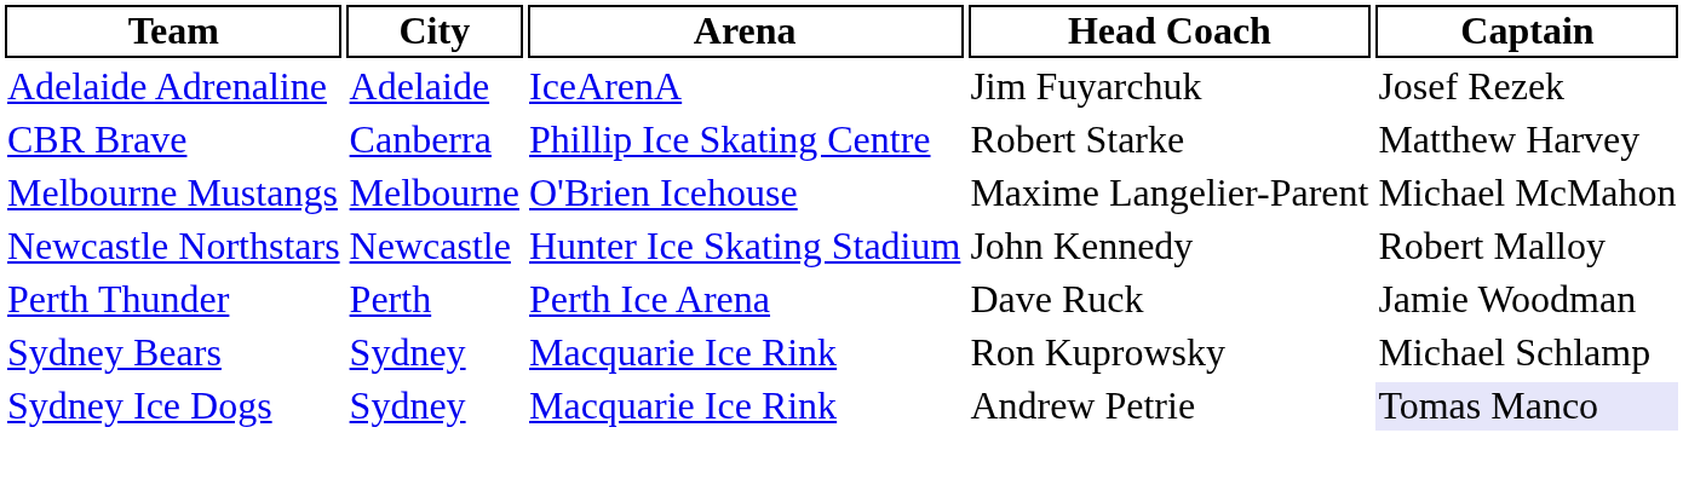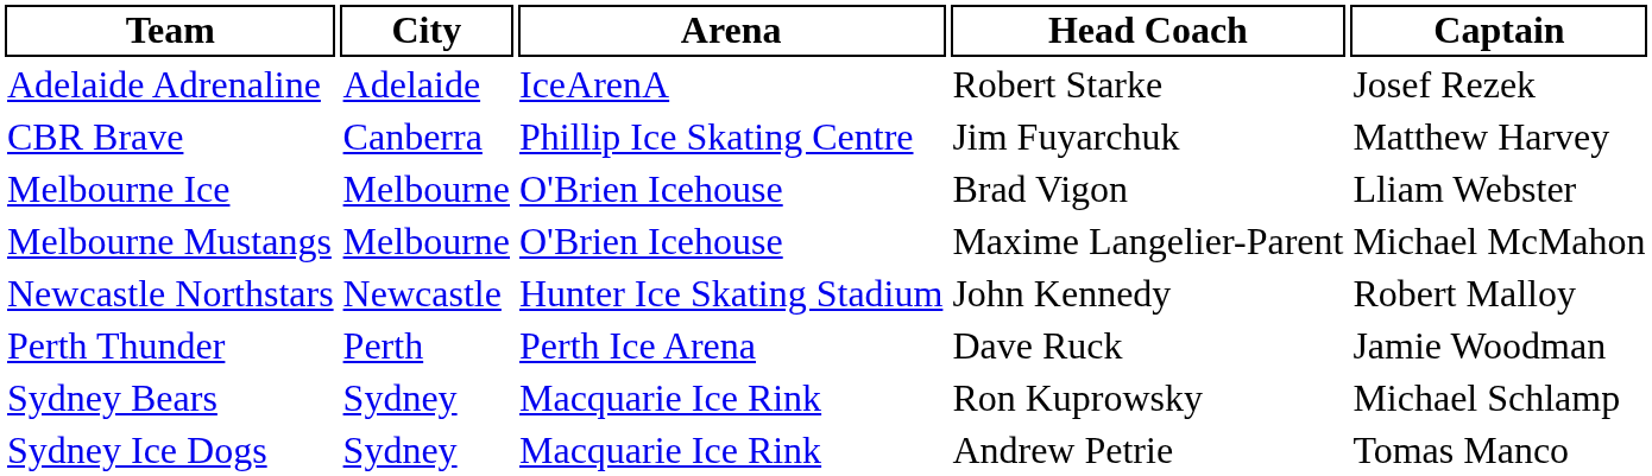 <table class="toccolours">
 <tr>
 </tr>
 <tr>
 <th style="background:white;color:black;border:black 1px solid">Team</th>
 <th style="background:white;color:black;border:black 1px solid">City</th>
 <th style="background:white;color:black;border:black 1px solid">Arena</th>
 <th style="background:white;color:black;border:black 1px solid">Head Coach</th>
 <th style="background:white;color:black;border:black 1px solid">Captain</th>
 </tr>
 <tr>
 <td><a href='#'>Adelaide Adrenaline</a></td>
 <td> <a href='#'>Adelaide</a></td>
 <td><a href='#'>IceArenA</a></td>
-<td> Jim Fuyarchuk</td>
+<td> Robert Starke</td>
 <td> Josef Rezek</td>
 </tr>
 <tr>
 <td><a href='#'>CBR Brave</a></td>
 <td> <a href='#'>Canberra</a></td>
 <td><a href='#'>Phillip Ice Skating Centre</a></td>
-<td> Robert Starke</td>
+<td> Jim Fuyarchuk</td>
 <td> Matthew Harvey</td>
+</tr>
+<tr>
+<td><a href='#'>Melbourne Ice</a></td>
+<td> <a href='#'>Melbourne</a></td>
+<td><a href='#'>O'Brien Icehouse</a></td>
+<td> Brad Vigon</td>
+<td> Lliam Webster</td>
 </tr>
 <tr>
 <td><a href='#'>Melbourne Mustangs</a></td>
 <td> <a href='#'>Melbourne</a></td>
 <td><a href='#'>O'Brien Icehouse</a></td>
 <td> Maxime Langelier-Parent</td>
 <td> Michael McMahon</td>
 </tr>
 <tr>
 <td><a href='#'>Newcastle Northstars</a></td>
 <td> <a href='#'>Newcastle</a></td>
 <td><a href='#'>Hunter Ice Skating Stadium</a></td>
 <td> John Kennedy</td>
 <td> Robert Malloy</td>
 </tr>
 <tr>
 <td><a href='#'>Perth Thunder</a></td>
 <td> <a href='#'>Perth</a></td>
 <td><a href='#'>Perth Ice Arena</a></td>
 <td> Dave Ruck</td>
 <td> Jamie Woodman</td>
 </tr>
 <tr>
 <td><a href='#'>Sydney Bears</a></td>
 <td> <a href='#'>Sydney</a></td>
 <td><a href='#'>Macquarie Ice Rink</a></td>
 <td> Ron Kuprowsky</td>
 <td> Michael Schlamp</td>
 </tr>
 <tr>
 <td><a href='#'>Sydney Ice Dogs</a></td>
 <td> <a href='#'>Sydney</a></td>
 <td><a href='#'>Macquarie Ice Rink</a></td>
 <td> Andrew Petrie</td>
-<td style="background: lavender;"> Tomas Manco</td>
+<td> Tomas Manco</td>
 </tr>
 </table>
